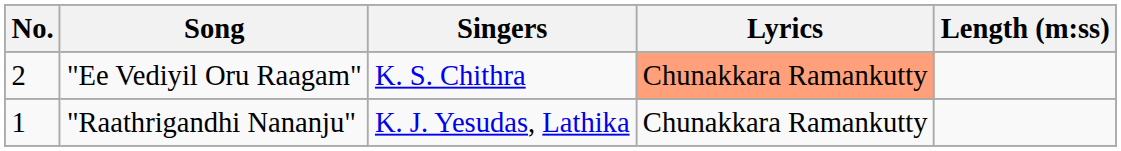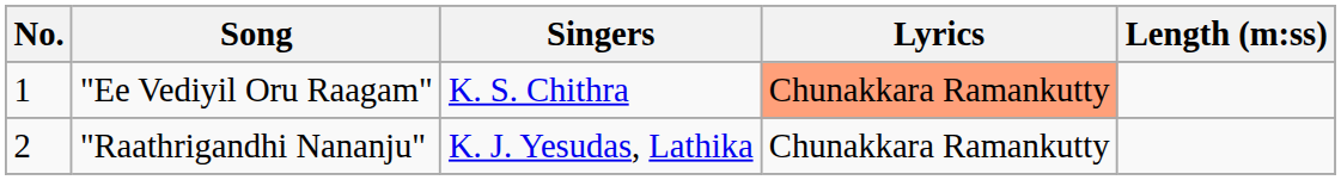 <table class="wikitable" style="font-size:95%;">
 <tr>
 <th>No.</th>
 <th>Song</th>
 <th>Singers</th>
 <th>Lyrics</th>
 <th>Length (m:ss)</th>
 </tr>
 <tr>
-<td>2</td>
+<td>1</td>
 <td>"Ee Vediyil Oru Raagam"</td>
 <td><a href='#'>K. S. Chithra</a></td>
 <td style="background: lightsalmon;">Chunakkara Ramankutty</td>
 <td></td>
 </tr>
 <tr>
-<td>1</td>
+<td>2</td>
 <td>"Raathrigandhi Nananju"</td>
 <td><a href='#'>K. J. Yesudas</a>, <a href='#'>Lathika</a></td>
 <td>Chunakkara Ramankutty</td>
 <td></td>
 </tr>
 </table>
